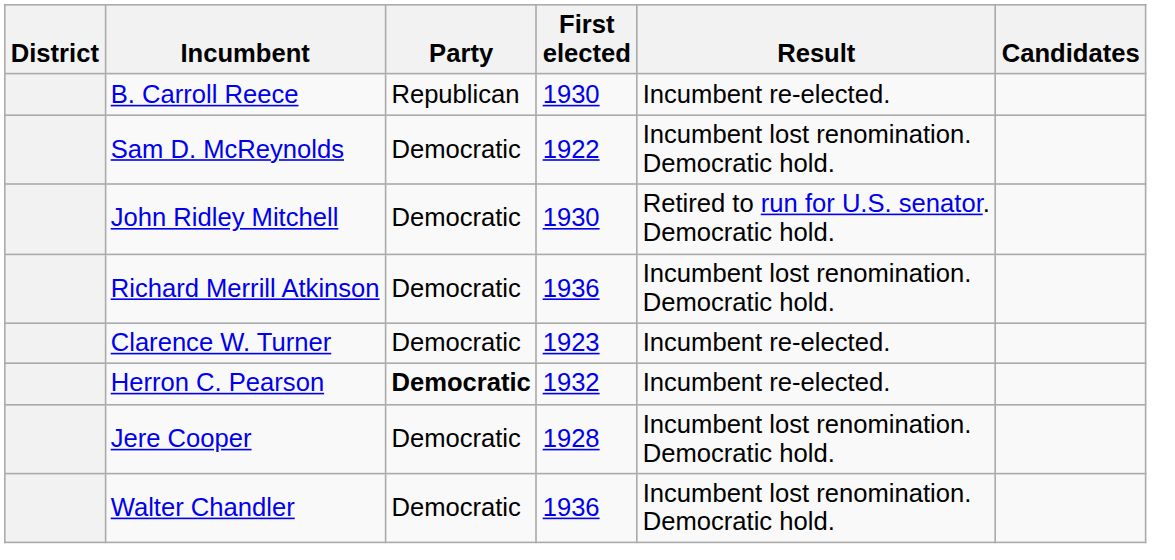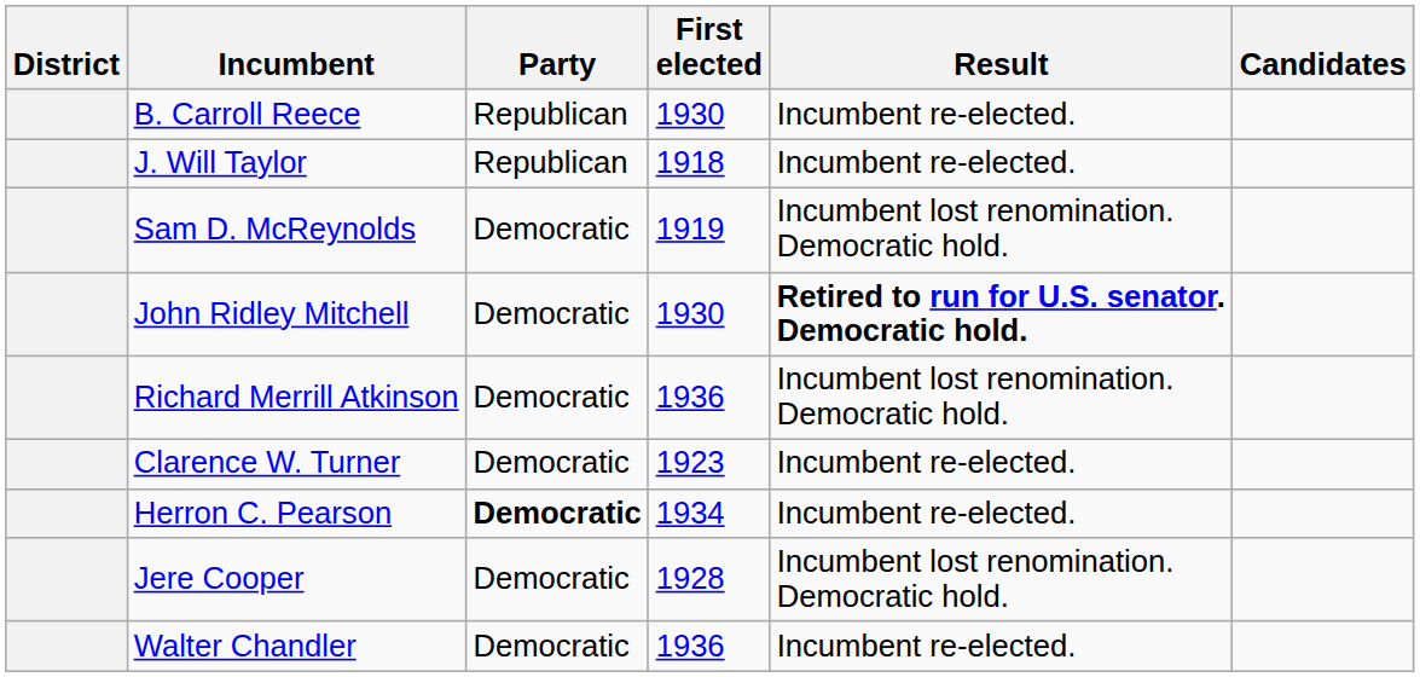 <table class=wikitable>
 <tr valign=bottom>
 <th>District</th>
 <th>Incumbent</th>
 <th>Party</th>
 <th>First<br>elected</th>
 <th>Result</th>
 <th>Candidates</th>
 </tr>
 <tr>
 <th></th>
 <td><a href='#'>B. Carroll Reece</a></td>
 <td>Republican</td>
 <td><a href='#'>1930</a></td>
 <td>Incumbent re-elected.</td>
 <td nowrap></td>
 </tr>
 <tr>
 <th></th>
+<td><a href='#'>J. Will Taylor</a></td>
+<td>Republican</td>
+<td><a href='#'>1918</a></td>
+<td>Incumbent re-elected.</td>
+<td nowrap></td>
+</tr>
+<tr>
+<th></th>
 <td><a href='#'>Sam D. McReynolds</a></td>
 <td>Democratic</td>
-<td><a href='#'>1922</a></td>
+<td><a href='#'>1919</a></td>
 <td>Incumbent lost renomination.<br>Democratic hold.</td>
 <td nowrap></td>
 </tr>
 <tr>
 <th></th>
 <td><a href='#'>John Ridley Mitchell</a></td>
 <td>Democratic</td>
 <td><a href='#'>1930</a></td>
-<td>Retired to <a href='#'>run for U.S. senator</a>.<br>Democratic hold.</td>
+<td><strong>Retired to <a href='#'>run for U.S. senator</a>.<br>Democratic hold.</strong></td>
 <td nowrap></td>
 </tr>
 <tr>
 <th></th>
 <td><a href='#'>Richard Merrill Atkinson</a></td>
 <td>Democratic</td>
 <td><a href='#'>1936</a></td>
 <td>Incumbent lost renomination.<br>Democratic hold.</td>
 <td nowrap></td>
 </tr>
 <tr>
 <th></th>
 <td><a href='#'>Clarence W. Turner</a></td>
 <td>Democratic</td>
 <td><a href='#'>1923</a></td>
 <td>Incumbent re-elected.</td>
 <td nowrap></td>
 </tr>
 <tr>
 <th></th>
 <td><a href='#'>Herron C. Pearson</a></td>
 <td><strong>Democratic</strong></td>
-<td><a href='#'>1932</a></td>
+<td><a href='#'>1934</a></td>
 <td>Incumbent re-elected.</td>
 <td nowrap></td>
 </tr>
 <tr>
 <th></th>
 <td><a href='#'>Jere Cooper</a></td>
 <td>Democratic</td>
 <td><a href='#'>1928</a></td>
 <td>Incumbent lost renomination.<br>Democratic hold.</td>
 <td nowrap></td>
 </tr>
 <tr>
 <th></th>
 <td><a href='#'>Walter Chandler</a></td>
 <td>Democratic</td>
 <td><a href='#'>1936</a></td>
-<td>Incumbent lost renomination.<br>Democratic hold.</td>
+<td>Incumbent re-elected.</td>
 <td nowrap></td>
 </tr>
 </table>
